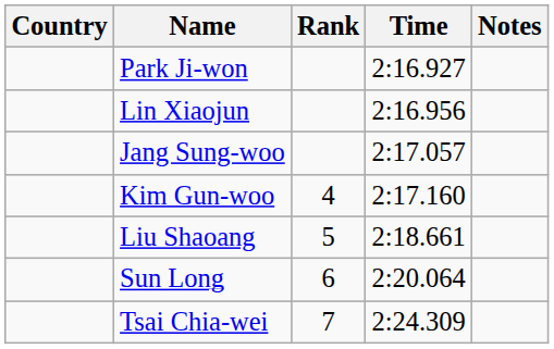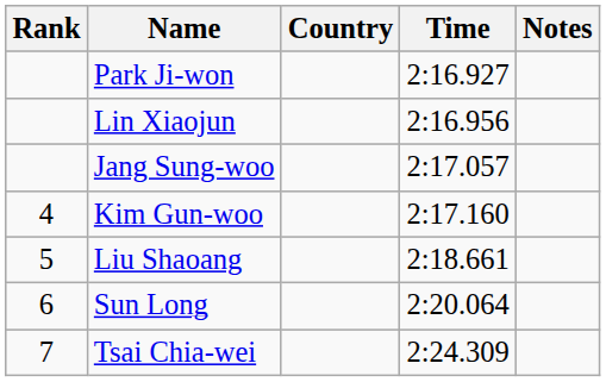 <table class="wikitable sortable" style="text-align:center">
 <tr>
+<th>Rank</th>
+<th>Name</th>
 <th>Country</th>
-<th>Name</th>
-<th>Rank</th>
 <th>Time</th>
 <th>Notes</th>
 </tr>
 <tr>
+<td></td>
+<td align=left><a href='#'>Park Ji-won</a></td>
 <td align=left></td>
-<td align=left><a href='#'>Park Ji-won</a></td>
-<td></td>
 <td>2:16.927</td>
 <td></td>
 </tr>
 <tr>
+<td></td>
+<td align=left><a href='#'>Lin Xiaojun</a></td>
 <td align=left></td>
-<td align=left><a href='#'>Lin Xiaojun</a></td>
-<td></td>
 <td>2:16.956</td>
 <td></td>
 </tr>
 <tr>
+<td></td>
+<td align=left><a href='#'>Jang Sung-woo</a></td>
 <td align=left></td>
-<td align=left><a href='#'>Jang Sung-woo</a></td>
-<td></td>
 <td>2:17.057</td>
 <td></td>
 </tr>
 <tr>
+<td>4</td>
+<td align=left><a href='#'>Kim Gun-woo</a></td>
 <td align=left></td>
-<td align=left><a href='#'>Kim Gun-woo</a></td>
-<td>4</td>
 <td>2:17.160</td>
 <td></td>
 </tr>
 <tr>
+<td>5</td>
+<td align=left><a href='#'>Liu Shaoang</a></td>
 <td align=left></td>
-<td align=left><a href='#'>Liu Shaoang</a></td>
-<td>5</td>
 <td>2:18.661</td>
 <td></td>
 </tr>
 <tr>
+<td>6</td>
+<td align=left><a href='#'>Sun Long</a></td>
 <td align=left></td>
-<td align=left><a href='#'>Sun Long</a></td>
-<td>6</td>
 <td>2:20.064</td>
 <td></td>
 </tr>
 <tr>
+<td>7</td>
+<td align=left><a href='#'>Tsai Chia-wei</a></td>
 <td align=left></td>
-<td align=left><a href='#'>Tsai Chia-wei</a></td>
-<td>7</td>
 <td>2:24.309</td>
 <td></td>
 </tr>
 </table>
